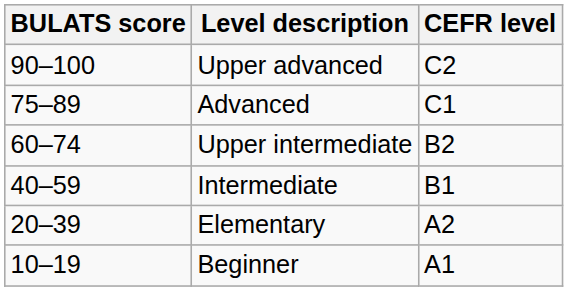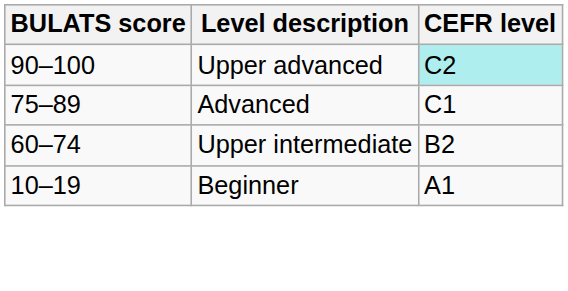 <table class="wikitable">
 <tr>
 <th>BULATS score</th>
 <th>Level description</th>
 <th>CEFR level</th>
 </tr>
 <tr>
 <td>90–100</td>
 <td>Upper advanced</td>
-<td>C2</td>
+<td style="background: paleturquoise;">C2</td>
 </tr>
 <tr>
 <td>75–89</td>
 <td>Advanced</td>
 <td>C1</td>
 </tr>
 <tr>
 <td>60–74</td>
 <td>Upper intermediate</td>
 <td>B2</td>
 </tr>
 <tr>
-<td>40–59</td>
-<td>Intermediate</td>
-<td>B1</td>
-</tr>
-<tr>
-<td>20–39</td>
-<td>Elementary</td>
-<td>A2</td>
-</tr>
-<tr>
 <td>10–19</td>
 <td>Beginner</td>
 <td>A1</td>
 </tr>
 </table>
